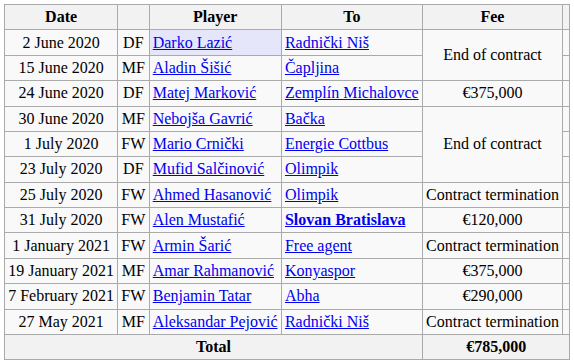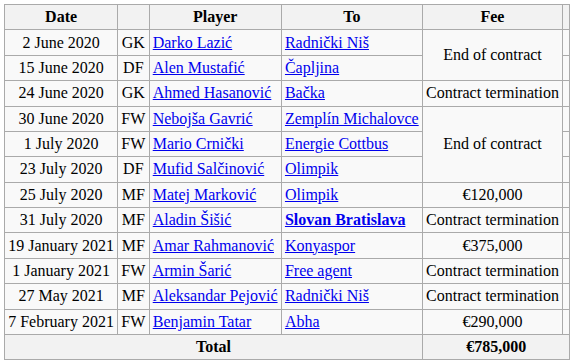 <table class="wikitable" style="text-align:center;">
 <tr>
 <th>Date</th>
 <th></th>
 <th>Player</th>
 <th>To</th>
 <th>Fee</th>
 <th></th>
 </tr>
 <tr>
 <td>2 June 2020</td>
-<td>DF</td>
-<td style="background: lavender; text-align:left"> <a href='#'>Darko Lazić</a></td>
+<td>GK</td>
+<td style="text-align:left"> <a href='#'>Darko Lazić</a></td>
 <td style="text-align:left"> <a href='#'>Radnički Niš</a></td>
 <td rowspan=2>End of contract</td>
 <td></td>
 </tr>
 <tr>
 <td>15 June 2020</td>
-<td>MF</td>
-<td style="text-align:left"> <a href='#'>Aladin Šišić</a></td>
+<td>DF</td>
+<td style="text-align:left"> <a href='#'>Alen Mustafić</a></td>
 <td style="text-align:left"> <a href='#'>Čapljina</a></td>
 <td></td>
 </tr>
 <tr>
 <td>24 June 2020</td>
-<td>DF</td>
-<td style="text-align:left"> <a href='#'>Matej Marković</a></td>
-<td style="text-align:left"> <a href='#'>Zemplín Michalovce</a></td>
-<td>€375,000</td>
+<td>GK</td>
+<td style="text-align:left"> <a href='#'>Ahmed Hasanović</a></td>
+<td style="text-align:left"> <a href='#'>Bačka</a></td>
+<td>Contract termination</td>
 <td></td>
 </tr>
 <tr>
 <td>30 June 2020</td>
-<td>MF</td>
+<td>FW</td>
 <td style="text-align:left"> <a href='#'>Nebojša Gavrić</a></td>
-<td style="text-align:left"> <a href='#'>Bačka</a></td>
+<td style="text-align:left"> <a href='#'>Zemplín Michalovce</a></td>
 <td rowspan=3>End of contract</td>
 <td></td>
 </tr>
 <tr>
 <td>1 July 2020</td>
 <td>FW</td>
 <td style="text-align:left"> <a href='#'>Mario Crnički</a></td>
 <td style="text-align:left"> <a href='#'>Energie Cottbus</a></td>
 <td></td>
 </tr>
 <tr>
 <td>23 July 2020</td>
 <td>DF</td>
 <td style="text-align:left"> <a href='#'>Mufid Salčinović</a></td>
 <td style="text-align:left"> <a href='#'>Olimpik</a></td>
 <td></td>
 </tr>
 <tr>
 <td>25 July 2020</td>
-<td>FW</td>
-<td style="text-align:left"> <a href='#'>Ahmed Hasanović</a></td>
+<td>MF</td>
+<td style="text-align:left"> <a href='#'>Matej Marković</a></td>
 <td style="text-align:left"> <a href='#'>Olimpik</a></td>
-<td>Contract termination</td>
+<td>€120,000</td>
 <td></td>
 </tr>
 <tr>
 <td>31 July 2020</td>
-<td>FW</td>
-<td style="text-align:left"> <a href='#'>Alen Mustafić</a></td>
+<td>MF</td>
+<td style="text-align:left"> <a href='#'>Aladin Šišić</a></td>
 <td style="text-align:left"><strong> <a href='#'>Slovan Bratislava</a></strong></td>
-<td>€120,000</td>
-<td></td>
-</tr>
-<tr>
-<td>1 January 2021</td>
-<td>FW</td>
-<td style="text-align:left"> <a href='#'>Armin Šarić</a></td>
-<td style="text-align:left"><a href='#'>Free agent</a></td>
 <td>Contract termination</td>
 <td></td>
 </tr>
 <tr>
 <td>19 January 2021</td>
 <td>MF</td>
 <td style="text-align:left"> <a href='#'>Amar Rahmanović</a></td>
 <td style="text-align:left"> <a href='#'>Konyaspor</a></td>
 <td>€375,000</td>
 <td></td>
 </tr>
 <tr>
-<td>7 February 2021</td>
+<td>1 January 2021</td>
 <td>FW</td>
-<td style="text-align:left"> <a href='#'>Benjamin Tatar</a></td>
-<td style="text-align:left"> <a href='#'>Abha</a></td>
-<td>€290,000</td>
+<td style="text-align:left"> <a href='#'>Armin Šarić</a></td>
+<td style="text-align:left"><a href='#'>Free agent</a></td>
+<td>Contract termination</td>
 <td></td>
 </tr>
 <tr>
 <td>27 May 2021</td>
 <td>MF</td>
 <td style="text-align:left"> <a href='#'>Aleksandar Pejović</a></td>
 <td style="text-align:left"> <a href='#'>Radnički Niš</a></td>
 <td>Contract termination</td>
 <td></td>
 </tr>
 <tr>
+<td>7 February 2021</td>
+<td>FW</td>
+<td style="text-align:left"> <a href='#'>Benjamin Tatar</a></td>
+<td style="text-align:left"> <a href='#'>Abha</a></td>
+<td>€290,000</td>
+<td></td>
+</tr>
+<tr>
 <th colspan=4>Total</th>
 <th colspan=2>€785,000</th>
 </tr>
 </table>
